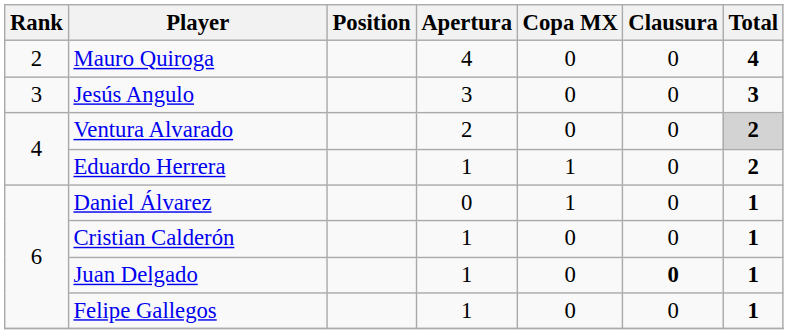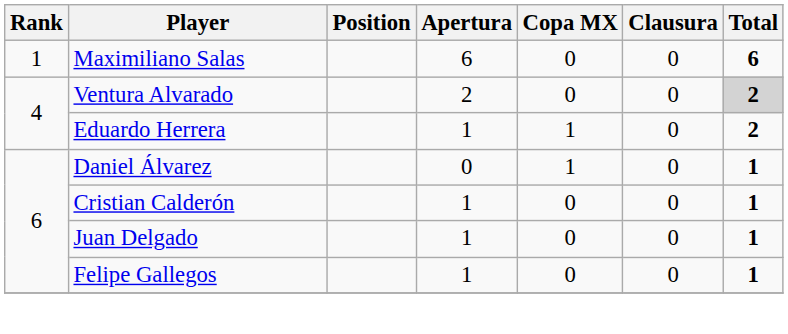 <table class="wikitable">
 <tr>
 <th>Rank</th>
 <th style="width:175px;">Player</th>
 <th>Position</th>
 <th>Apertura</th>
 <th>Copa MX</th>
 <th>Clausura</th>
 <th>Total</th>
 </tr>
 <tr>
-<td align=center>2</td>
-<td> <a href='#'>Mauro Quiroga</a></td>
+<td align=center>1</td>
+<td> <a href='#'>Maximiliano Salas</a></td>
 <td align=center></td>
-<td align=center>4</td>
+<td align=center>6</td>
 <td align=center>0</td>
 <td align=center>0</td>
-<td align=center><strong>4</strong></td>
-</tr>
-<tr>
-<td align=center>3</td>
-<td> <a href='#'>Jesús Angulo</a></td>
-<td align=center></td>
-<td align=center>3</td>
-<td align=center>0</td>
-<td align=center>0</td>
-<td align=center><strong>3</strong></td>
+<td align=center><strong>6</strong></td>
 </tr>
 <tr>
 <td align=center rowspan=2>4</td>
 <td> <a href='#'>Ventura Alvarado</a></td>
 <td align=center></td>
 <td align=center>2</td>
 <td align=center>0</td>
 <td align=center>0</td>
 <td align=center style="background: lightgrey;"><strong>2</strong></td>
 </tr>
 <tr>
 <td> <a href='#'>Eduardo Herrera</a></td>
 <td align=center></td>
 <td align=center>1</td>
 <td align=center>1</td>
 <td align=center>0</td>
 <td align=center><strong>2</strong></td>
 </tr>
 <tr>
 <td align=center rowspan=4>6</td>
 <td> <a href='#'>Daniel Álvarez</a></td>
 <td align=center></td>
 <td align=center>0</td>
 <td align=center>1</td>
 <td align=center>0</td>
 <td align=center><strong>1</strong></td>
 </tr>
 <tr>
 <td> <a href='#'>Cristian Calderón</a></td>
 <td align=center></td>
 <td align=center>1</td>
 <td align=center>0</td>
 <td align=center>0</td>
 <td align=center><strong>1</strong></td>
 </tr>
 <tr>
 <td> <a href='#'>Juan Delgado</a></td>
 <td align=center></td>
 <td align=center>1</td>
 <td align=center>0</td>
-<td align=center><strong>0</strong></td>
+<td align=center>0</td>
 <td align=center><strong>1</strong></td>
 </tr>
 <tr>
 <td> <a href='#'>Felipe Gallegos</a></td>
 <td align=center></td>
 <td align=center>1</td>
 <td align=center>0</td>
 <td align=center>0</td>
 <td align=center><strong>1</strong></td>
 </tr>
 <tr>
 </tr>
 </table>
